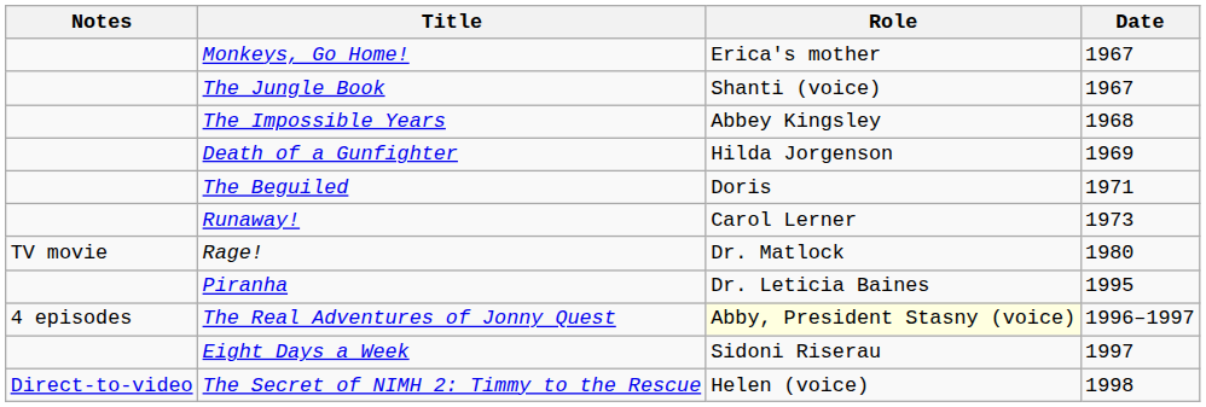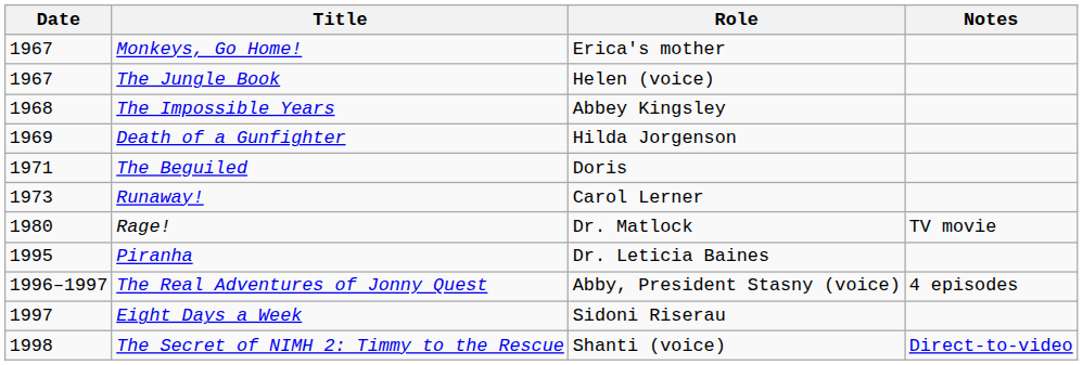 <table class="wikitable sortable">
 <tr>
-<th>Notes</th>
+<th>Date</th>
 <th>Title</th>
 <th>Role</th>
-<th>Date</th>
+<th>Notes</th>
 </tr>
 <tr>
-<td></td>
+<td>1967</td>
 <td><em><a href='#'>Monkeys, Go Home!</a></em></td>
 <td>Erica's mother</td>
-<td>1967</td>
+<td></td>
 </tr>
 <tr>
+<td>1967</td>
+<td><em><a href='#'>The Jungle Book</a></em></td>
+<td>Helen (voice)</td>
 <td></td>
-<td><em><a href='#'>The Jungle Book</a></em></td>
-<td>Shanti (voice)</td>
-<td>1967</td>
 </tr>
 <tr>
-<td></td>
+<td>1968</td>
 <td><em><a href='#'>The Impossible Years</a></em></td>
 <td>Abbey Kingsley</td>
-<td>1968</td>
+<td></td>
 </tr>
 <tr>
-<td></td>
+<td>1969</td>
 <td><em><a href='#'>Death of a Gunfighter</a></em></td>
 <td>Hilda Jorgenson</td>
-<td>1969</td>
+<td></td>
 </tr>
 <tr>
-<td></td>
+<td>1971</td>
 <td><em><a href='#'>The Beguiled</a></em></td>
 <td>Doris</td>
-<td>1971</td>
+<td></td>
 </tr>
 <tr>
-<td></td>
+<td>1973</td>
 <td><em><a href='#'>Runaway!</a></em></td>
 <td>Carol Lerner</td>
-<td>1973</td>
+<td></td>
 </tr>
 <tr>
-<td>TV movie</td>
+<td>1980</td>
 <td><em>Rage!</em></td>
 <td>Dr. Matlock</td>
-<td>1980</td>
+<td>TV movie</td>
 </tr>
 <tr>
-<td></td>
+<td>1995</td>
 <td><em><a href='#'>Piranha</a></em></td>
 <td>Dr. Leticia Baines</td>
-<td>1995</td>
+<td></td>
 </tr>
 <tr>
+<td>1996–1997</td>
+<td><em><a href='#'>The Real Adventures of Jonny Quest</a></em></td>
+<td>Abby, President Stasny (voice)</td>
 <td>4 episodes</td>
-<td><em><a href='#'>The Real Adventures of Jonny Quest</a></em></td>
-<td style="background: lightyellow;">Abby, President Stasny (voice)</td>
-<td>1996–1997</td>
 </tr>
 <tr>
-<td></td>
+<td>1997</td>
 <td><em><a href='#'>Eight Days a Week</a></em></td>
 <td>Sidoni Riserau</td>
-<td>1997</td>
+<td></td>
 </tr>
 <tr>
+<td>1998</td>
+<td><em><a href='#'>The Secret of NIMH 2: Timmy to the Rescue</a></em></td>
+<td>Shanti (voice)</td>
 <td><a href='#'>Direct-to-video</a></td>
-<td><em><a href='#'>The Secret of NIMH 2: Timmy to the Rescue</a></em></td>
-<td>Helen (voice)</td>
-<td>1998</td>
 </tr>
 </table>
